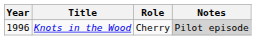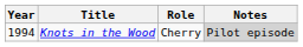 <table class="wikitable">
 <tr>
 <th>Year</th>
 <th>Title</th>
 <th>Role</th>
 <th>Notes</th>
 </tr>
 <tr>
-<td>1996</td>
+<td>1994</td>
 <td><em><a href='#'>Knots in the Wood</a></em></td>
 <td>Cherry</td>
 <td style="background: lightgrey;">Pilot episode</td>
 </tr>
 </table>
